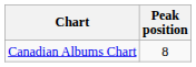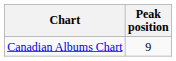 <table class="wikitable sortable">
 <tr>
 <th align="left">Chart</th>
 <th align="center">Peak<br>position</th>
 </tr>
 <tr>
 <td align="left"><a href='#'>Canadian Albums Chart</a></td>
-<td align="center">8</td>
+<td align="center">9</td>
 </tr>
 </table>
